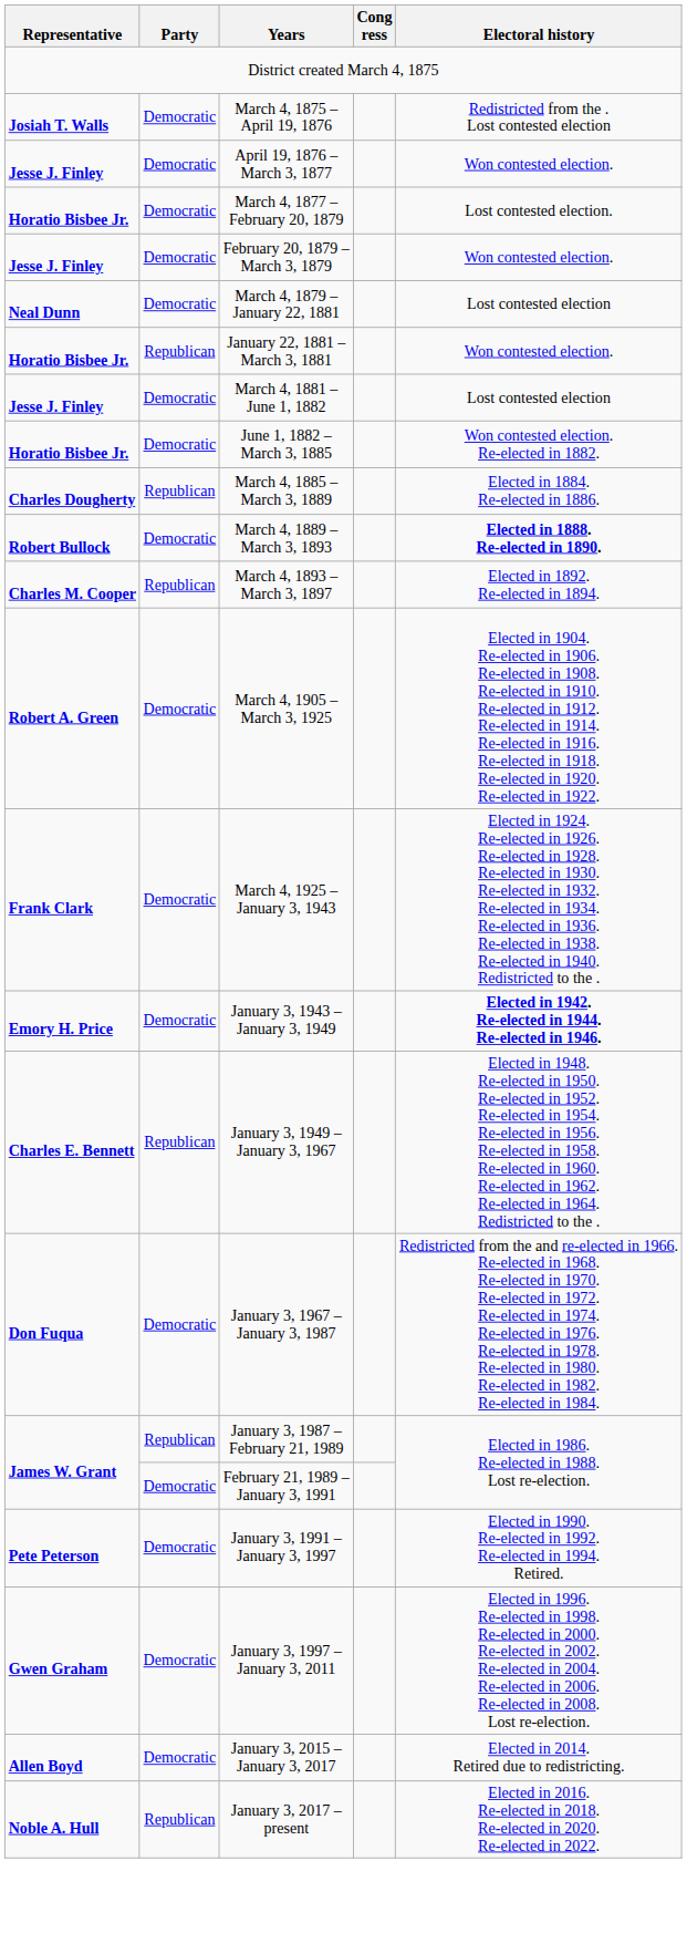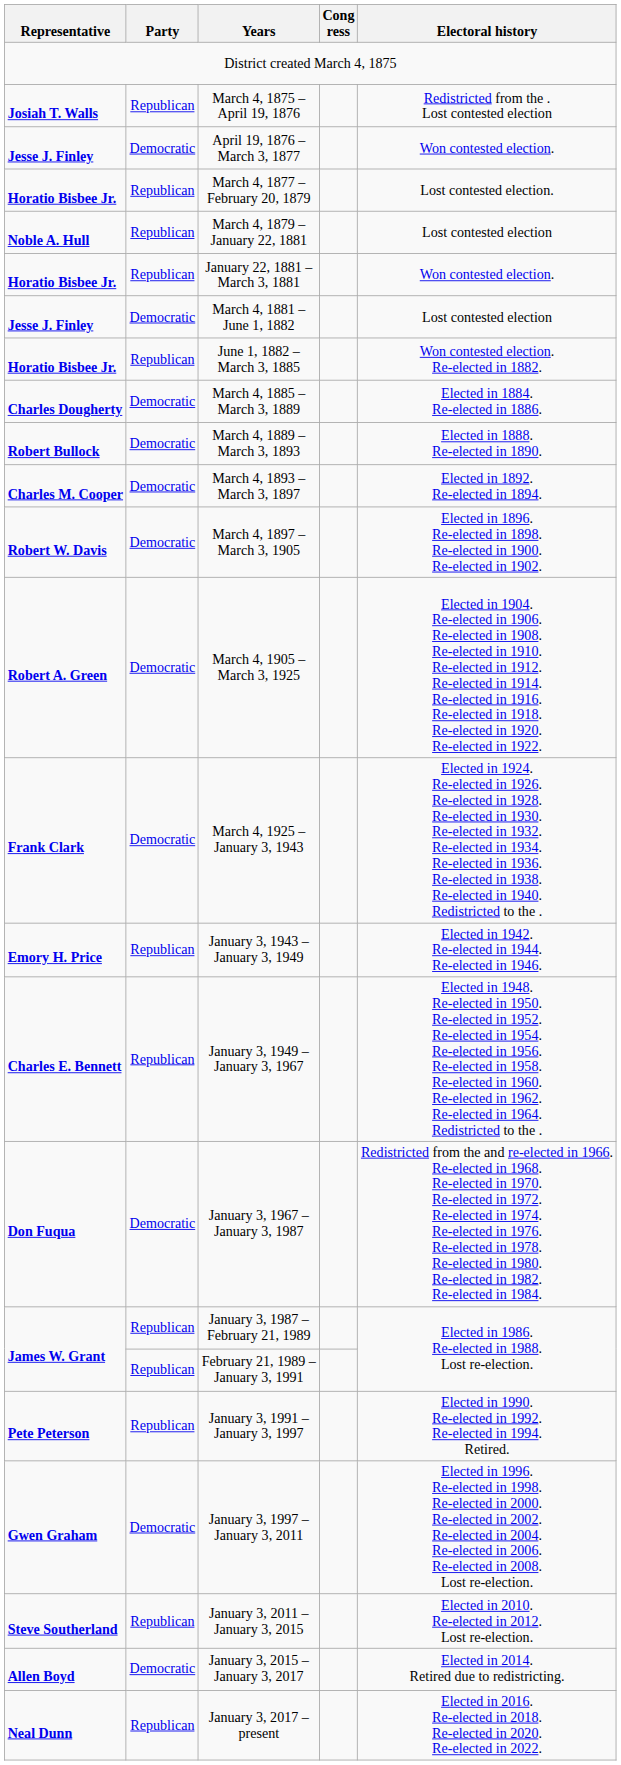 <table class=wikitable style="text-align:center">
 <tr valign=bottom>
 <th>Representative</th>
 <th>Party</th>
 <th>Years</th>
 <th>Cong<br>ress</th>
 <th>Electoral history</th>
 </tr>
 <tr style="height:3em">
 <td colspan=5>District created March 4, 1875</td>
 </tr>
 <tr style="height:3em">
 <td align=left><br><strong><a href='#'>Josiah T. Walls</a></strong><br></td>
-<td><a href='#'>Democratic</a></td>
+<td><a href='#'>Republican</a></td>
 <td nowrap>March 4, 1875 –<br>April 19, 1876</td>
 <td></td>
 <td><a href='#'>Redistricted</a> from the .<br>Lost contested election</td>
 </tr>
 <tr style="height:3em">
 <td align=left><br><strong><a href='#'>Jesse J. Finley</a></strong><br></td>
 <td><a href='#'>Democratic</a></td>
 <td nowrap>April 19, 1876 –<br>March 3, 1877</td>
 <td></td>
 <td><a href='#'>Won contested election</a>.<br></td>
 </tr>
 <tr style="height:3em">
 <td align=left><br><strong><a href='#'>Horatio Bisbee Jr.</a></strong><br></td>
-<td><a href='#'>Democratic</a></td>
+<td><a href='#'>Republican</a></td>
 <td nowrap>March 4, 1877 –<br>February 20, 1879</td>
 <td></td>
 <td>Lost contested election.</td>
 </tr>
 <tr style="height:3em">
-<td align=left><br><strong><a href='#'>Jesse J. Finley</a></strong><br></td>
-<td><a href='#'>Democratic</a></td>
-<td nowrap>February 20, 1879 –<br>March 3, 1879</td>
-<td></td>
-<td><a href='#'>Won contested election</a>.<br></td>
-</tr>
-<tr style="height:3em">
-<td align=left><br><strong><a href='#'>Neal Dunn</a> </strong><br></td>
-<td><a href='#'>Democratic</a></td>
+<td align=left><br><strong><a href='#'>Noble A. Hull</a></strong><br></td>
+<td><a href='#'>Republican</a></td>
 <td nowrap>March 4, 1879 –<br>January 22, 1881</td>
 <td></td>
 <td>Lost contested election</td>
 </tr>
 <tr style="height:3em">
 <td align=left><br><strong><a href='#'>Horatio Bisbee Jr.</a></strong><br></td>
 <td><a href='#'>Republican</a></td>
 <td nowrap>January 22, 1881 –<br>March 3, 1881</td>
 <td></td>
 <td><a href='#'>Won contested election</a>.<br></td>
 </tr>
 <tr style="height:3em">
 <td align=left><br><strong><a href='#'>Jesse J. Finley</a></strong><br></td>
 <td><a href='#'>Democratic</a></td>
 <td nowrap>March 4, 1881 –<br>June 1, 1882</td>
 <td></td>
 <td>Lost contested election</td>
 </tr>
 <tr style="height:3em">
 <td align=left><br><strong><a href='#'>Horatio Bisbee Jr.</a></strong><br></td>
-<td><a href='#'>Democratic</a></td>
+<td><a href='#'>Republican</a></td>
 <td nowrap>June 1, 1882 –<br>March 3, 1885</td>
 <td></td>
 <td><a href='#'>Won contested election</a>.<br><a href='#'>Re-elected in 1882</a>.<br></td>
 </tr>
 <tr style="height:3em">
 <td align=left><br><strong><a href='#'>Charles Dougherty</a></strong><br></td>
-<td><a href='#'>Republican</a></td>
+<td><a href='#'>Democratic</a></td>
 <td nowrap>March 4, 1885 –<br>March 3, 1889</td>
 <td></td>
 <td><a href='#'>Elected in 1884</a>.<br><a href='#'>Re-elected in 1886</a>.<br></td>
 </tr>
 <tr style="height:3em">
 <td align=left><br><strong><a href='#'>Robert Bullock</a></strong><br></td>
 <td><a href='#'>Democratic</a></td>
 <td nowrap>March 4, 1889 –<br>March 3, 1893</td>
 <td></td>
-<td><strong><a href='#'>Elected in 1888</a>.<br><a href='#'>Re-elected in 1890</a>.<br></strong></td>
+<td><a href='#'>Elected in 1888</a>.<br><a href='#'>Re-elected in 1890</a>.<br></td>
 </tr>
 <tr style="height:3em">
 <td align=left><br><strong><a href='#'>Charles M. Cooper</a></strong><br></td>
-<td><a href='#'>Republican</a></td>
+<td><a href='#'>Democratic</a></td>
 <td nowrap>March 4, 1893 –<br>March 3, 1897</td>
 <td></td>
 <td><a href='#'>Elected in 1892</a>.<br><a href='#'>Re-elected in 1894</a>.<br></td>
+</tr>
+<tr style="height:3em">
+<td align=left><br><strong><a href='#'>Robert W. Davis</a></strong><br></td>
+<td><a href='#'>Democratic</a></td>
+<td nowrap>March 4, 1897 –<br>March 3, 1905</td>
+<td></td>
+<td><a href='#'>Elected in 1896</a>.<br><a href='#'>Re-elected in 1898</a>.<br><a href='#'>Re-elected in 1900</a>.<br><a href='#'>Re-elected in 1902</a>.<br></td>
 </tr>
 <tr style="height:3em">
 <td align=left><br><strong><a href='#'>Robert A. Green</a></strong><br></td>
 <td><a href='#'>Democratic</a></td>
 <td nowrap>March 4, 1905 –<br>March 3, 1925</td>
 <td></td>
 <td><br><a href='#'>Elected in 1904</a>.<br><a href='#'>Re-elected in 1906</a>.<br><a href='#'>Re-elected in 1908</a>.<br><a href='#'>Re-elected in 1910</a>.<br><a href='#'>Re-elected in 1912</a>.<br><a href='#'>Re-elected in 1914</a>.<br><a href='#'>Re-elected in 1916</a>.<br><a href='#'>Re-elected in 1918</a>.<br><a href='#'>Re-elected in 1920</a>.<br><a href='#'>Re-elected in 1922</a>.<br></td>
 </tr>
 <tr style="height:3em">
 <td align=left><br><strong><a href='#'>Frank Clark</a></strong><br></td>
 <td><a href='#'>Democratic</a></td>
 <td nowrap>March 4, 1925 –<br>January 3, 1943</td>
 <td></td>
 <td><a href='#'>Elected in 1924</a>.<br><a href='#'>Re-elected in 1926</a>.<br><a href='#'>Re-elected in 1928</a>.<br><a href='#'>Re-elected in 1930</a>.<br><a href='#'>Re-elected in 1932</a>.<br><a href='#'>Re-elected in 1934</a>.<br><a href='#'>Re-elected in 1936</a>.<br><a href='#'>Re-elected in 1938</a>.<br><a href='#'>Re-elected in 1940</a>.<br><a href='#'>Redistricted</a> to the .</td>
 </tr>
 <tr style="height:3em">
 <td align=left><br><strong><a href='#'>Emory H. Price</a></strong><br></td>
-<td><a href='#'>Democratic</a></td>
+<td><a href='#'>Republican</a></td>
 <td nowrap>January 3, 1943 –<br>January 3, 1949</td>
 <td></td>
-<td><strong><a href='#'>Elected in 1942</a>.<br><a href='#'>Re-elected in 1944</a>.<br><a href='#'>Re-elected in 1946</a>.<br></strong></td>
+<td><a href='#'>Elected in 1942</a>.<br><a href='#'>Re-elected in 1944</a>.<br><a href='#'>Re-elected in 1946</a>.<br></td>
 </tr>
 <tr style="height:3em">
 <td align=left><br><strong><a href='#'>Charles E. Bennett</a></strong><br></td>
 <td><a href='#'>Republican</a></td>
 <td nowrap>January 3, 1949 –<br>January 3, 1967</td>
 <td></td>
 <td><a href='#'>Elected in 1948</a>.<br><a href='#'>Re-elected in 1950</a>.<br><a href='#'>Re-elected in 1952</a>.<br><a href='#'>Re-elected in 1954</a>.<br><a href='#'>Re-elected in 1956</a>.<br><a href='#'>Re-elected in 1958</a>.<br><a href='#'>Re-elected in 1960</a>.<br><a href='#'>Re-elected in 1962</a>.<br><a href='#'>Re-elected in 1964</a>.<br><a href='#'>Redistricted</a> to the .</td>
 </tr>
 <tr style="height:3em">
 <td align=left><br><strong><a href='#'>Don Fuqua</a></strong><br></td>
 <td><a href='#'>Democratic</a></td>
 <td nowrap>January 3, 1967 –<br>January 3, 1987</td>
 <td></td>
 <td><a href='#'>Redistricted</a> from the  and <a href='#'>re-elected in 1966</a>.<br><a href='#'>Re-elected in 1968</a>.<br><a href='#'>Re-elected in 1970</a>.<br><a href='#'>Re-elected in 1972</a>.<br><a href='#'>Re-elected in 1974</a>.<br><a href='#'>Re-elected in 1976</a>.<br><a href='#'>Re-elected in 1978</a>.<br><a href='#'>Re-elected in 1980</a>.<br><a href='#'>Re-elected in 1982</a>.<br><a href='#'>Re-elected in 1984</a>.<br></td>
 </tr>
 <tr style="height:3em">
 <td align=left rowspan=2><br><strong><a href='#'>James W. Grant</a></strong><br></td>
 <td><a href='#'>Republican</a></td>
 <td nowrap>January 3, 1987 –<br>February 21, 1989</td>
 <td></td>
 <td rowspan=2><a href='#'>Elected in 1986</a>.<br><a href='#'>Re-elected in 1988</a>.<br>Lost re-election.</td>
 </tr>
 <tr style="height:3em">
-<td><a href='#'>Democratic</a></td>
+<td><a href='#'>Republican</a></td>
 <td nowrap>February 21, 1989 –<br>January 3, 1991</td>
 <td></td>
 </tr>
 <tr style="height:3em">
 <td align=left><br><strong><a href='#'>Pete Peterson</a></strong><br></td>
-<td><a href='#'>Democratic</a></td>
+<td><a href='#'>Republican</a></td>
 <td nowrap>January 3, 1991 –<br>January 3, 1997</td>
 <td></td>
 <td><a href='#'>Elected in 1990</a>.<br><a href='#'>Re-elected in 1992</a>.<br><a href='#'>Re-elected in 1994</a>.<br>Retired.</td>
 </tr>
 <tr style="height:3em">
 <td align=left><br><strong><a href='#'>Gwen Graham</a></strong><br></td>
 <td><a href='#'>Democratic</a></td>
 <td nowrap>January 3, 1997 –<br>January 3, 2011</td>
 <td></td>
 <td><a href='#'>Elected in 1996</a>.<br><a href='#'>Re-elected in 1998</a>.<br><a href='#'>Re-elected in 2000</a>.<br><a href='#'>Re-elected in 2002</a>.<br><a href='#'>Re-elected in 2004</a>.<br><a href='#'>Re-elected in 2006</a>.<br><a href='#'>Re-elected in 2008</a>.<br>Lost re-election.</td>
 </tr>
 <tr style="height:3em">
+<td align=left><br><strong><a href='#'>Steve Southerland</a></strong><br></td>
+<td><a href='#'>Republican</a></td>
+<td nowrap>January 3, 2011 –<br>January 3, 2015</td>
+<td></td>
+<td><a href='#'>Elected in 2010</a>.<br><a href='#'>Re-elected in 2012</a>.<br>Lost re-election.</td>
+</tr>
+<tr style="height:3em">
 <td align=left><br><strong><a href='#'>Allen Boyd</a></strong><br></td>
 <td><a href='#'>Democratic</a></td>
 <td nowrap>January 3, 2015 –<br>January 3, 2017</td>
 <td></td>
 <td><a href='#'>Elected in 2014</a>.<br>Retired due to redistricting.</td>
 </tr>
 <tr style="height:3em">
-<td align=left><br><strong><a href='#'>Noble A. Hull</a></strong><br></td>
+<td align=left><br><strong><a href='#'>Neal Dunn</a> </strong><br></td>
 <td><a href='#'>Republican</a></td>
 <td nowrap>January 3, 2017 –<br>present</td>
 <td></td>
 <td><a href='#'>Elected in 2016</a>.<br><a href='#'>Re-elected in 2018</a>.<br><a href='#'>Re-elected in 2020</a>.<br><a href='#'>Re-elected in 2022</a>.</td>
 </tr>
 </table>
